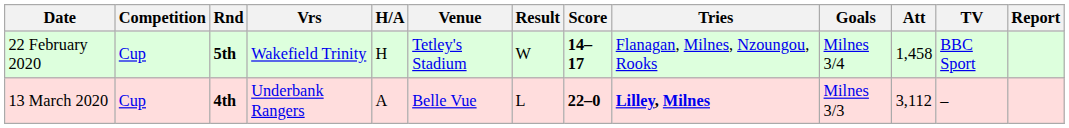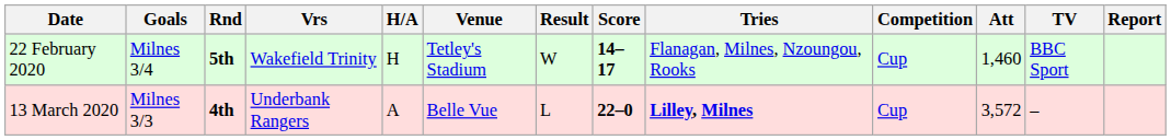 <table class="wikitable"  style="font-size:85%; width:100%;">
 <tr>
 <th>Date</th>
-<th>Competition</th>
+<th>Goals</th>
 <th>Rnd</th>
 <th>Vrs</th>
 <th>H/A</th>
 <th>Venue</th>
 <th>Result</th>
 <th>Score</th>
 <th>Tries</th>
-<th>Goals</th>
+<th>Competition</th>
 <th>Att</th>
 <th>TV</th>
 <th>Report</th>
 </tr>
 <tr style="background:#ddffdd;" width=20 | >
 <td>22 February 2020</td>
-<td><a href='#'>Cup</a></td>
+<td><a href='#'>Milnes</a> 3/4</td>
 <td><strong>5th</strong></td>
 <td><a href='#'>Wakefield Trinity</a></td>
 <td>H</td>
 <td><a href='#'>Tetley's Stadium</a></td>
 <td>W</td>
 <td><strong>14–17</strong></td>
 <td><a href='#'>Flanagan</a>, <a href='#'>Milnes</a>, <a href='#'>Nzoungou</a>, <a href='#'>Rooks</a></td>
-<td><a href='#'>Milnes</a> 3/4</td>
-<td>1,458</td>
+<td><a href='#'>Cup</a></td>
+<td>1,460</td>
 <td><a href='#'>BBC Sport</a></td>
 <td></td>
 </tr>
 <tr style="background:#ffdddd;" width=20 | >
 <td>13 March 2020</td>
-<td><a href='#'>Cup</a></td>
+<td><a href='#'>Milnes</a> 3/3</td>
 <td><strong>4th</strong></td>
 <td><a href='#'>Underbank Rangers</a></td>
 <td>A</td>
 <td><a href='#'>Belle Vue</a></td>
 <td>L</td>
 <td><strong>22–0</strong></td>
 <td><strong><a href='#'>Lilley</a>, <a href='#'>Milnes</a></strong></td>
-<td><a href='#'>Milnes</a> 3/3</td>
-<td>3,112</td>
+<td><a href='#'>Cup</a></td>
+<td>3,572</td>
 <td>–</td>
 <td></td>
 </tr>
 </table>
